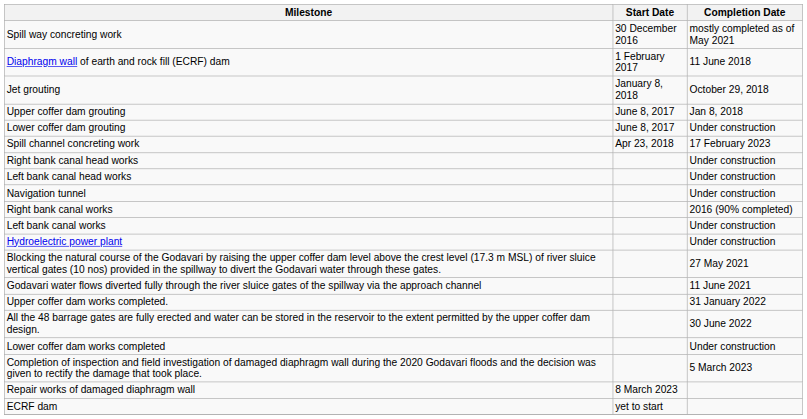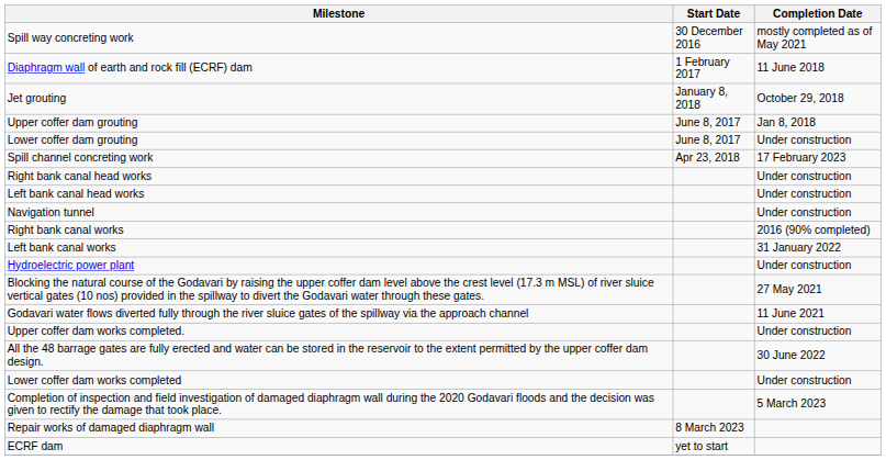 <table class="wikitable sortable">
 <tr>
 <th>Milestone</th>
 <th>Start Date</th>
 <th>Completion Date</th>
 </tr>
 <tr>
 <td>Spill way concreting work</td>
 <td>30 December 2016</td>
 <td>mostly completed as of May 2021</td>
 </tr>
 <tr>
 <td><a href='#'>Diaphragm wall</a> of earth and rock fill (ECRF) dam</td>
 <td>1 February 2017</td>
 <td>11 June 2018</td>
 </tr>
 <tr>
 <td>Jet grouting</td>
 <td>January 8, 2018</td>
 <td>October 29, 2018</td>
 </tr>
 <tr>
 <td>Upper coffer dam grouting</td>
 <td>June 8, 2017</td>
 <td>Jan 8, 2018</td>
 </tr>
 <tr>
 <td>Lower coffer dam grouting</td>
 <td>June 8, 2017</td>
 <td>Under construction</td>
 </tr>
 <tr>
 <td>Spill channel concreting work</td>
 <td>Apr 23, 2018</td>
 <td>17 February 2023</td>
 </tr>
 <tr>
 <td>Right bank canal head works</td>
 <td></td>
 <td>Under construction</td>
 </tr>
 <tr>
 <td>Left bank canal head works</td>
 <td></td>
 <td>Under construction</td>
 </tr>
 <tr>
 <td>Navigation tunnel</td>
 <td></td>
 <td>Under construction</td>
 </tr>
 <tr>
 <td>Right bank canal works</td>
 <td></td>
 <td>2016 (90% completed)</td>
 </tr>
 <tr>
 <td>Left bank canal works</td>
 <td></td>
-<td>Under construction</td>
+<td>31 January 2022</td>
 </tr>
 <tr>
 <td><a href='#'>Hydroelectric power plant</a></td>
 <td></td>
 <td>Under construction</td>
 </tr>
 <tr>
 <td>Blocking the natural course of the Godavari by raising the upper coffer dam level above the crest level (17.3 m MSL) of river sluice vertical gates (10 nos) provided in the spillway to divert the Godavari water through these gates.</td>
 <td></td>
 <td>27 May 2021</td>
 </tr>
 <tr>
 <td>Godavari water flows diverted fully through the river sluice gates of the spillway via the approach channel</td>
 <td></td>
 <td>11 June 2021</td>
 </tr>
 <tr>
 <td>Upper coffer dam works completed.</td>
 <td></td>
-<td>31 January 2022</td>
+<td>Under construction</td>
 </tr>
 <tr>
 <td>All the 48 barrage gates are fully erected and water can be stored in the reservoir to the extent permitted by the upper coffer dam design.</td>
 <td></td>
 <td>30 June 2022</td>
 </tr>
 <tr>
 <td>Lower coffer dam works completed</td>
 <td></td>
 <td>Under construction</td>
 </tr>
 <tr>
 <td>Completion of inspection and field investigation of damaged diaphragm wall during the 2020 Godavari floods and the decision was given to rectify the damage that took place.</td>
 <td></td>
 <td>5 March 2023</td>
 </tr>
 <tr>
 <td>Repair works of damaged diaphragm wall</td>
 <td>8 March 2023</td>
 <td></td>
 </tr>
 <tr>
 <td>ECRF dam</td>
 <td>yet to start</td>
 <td></td>
 </tr>
 <tr>
 </tr>
 </table>
